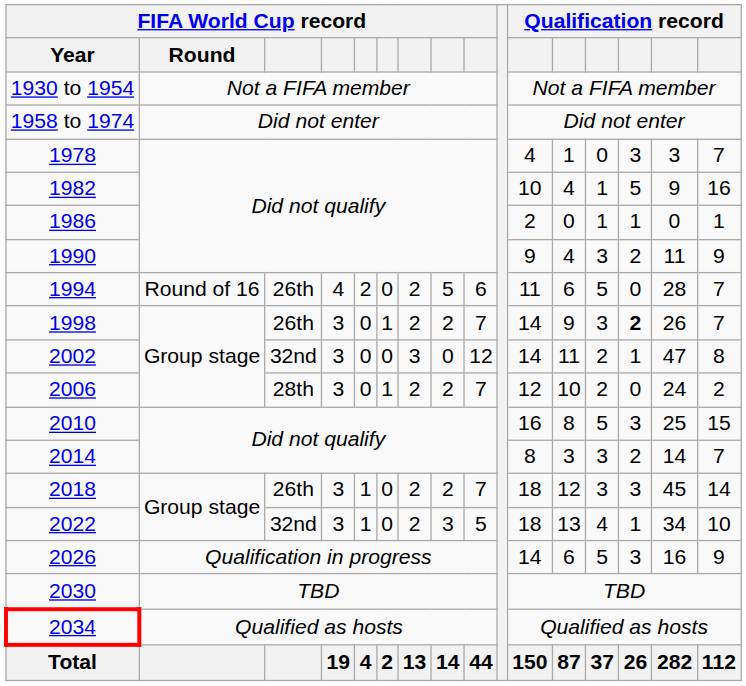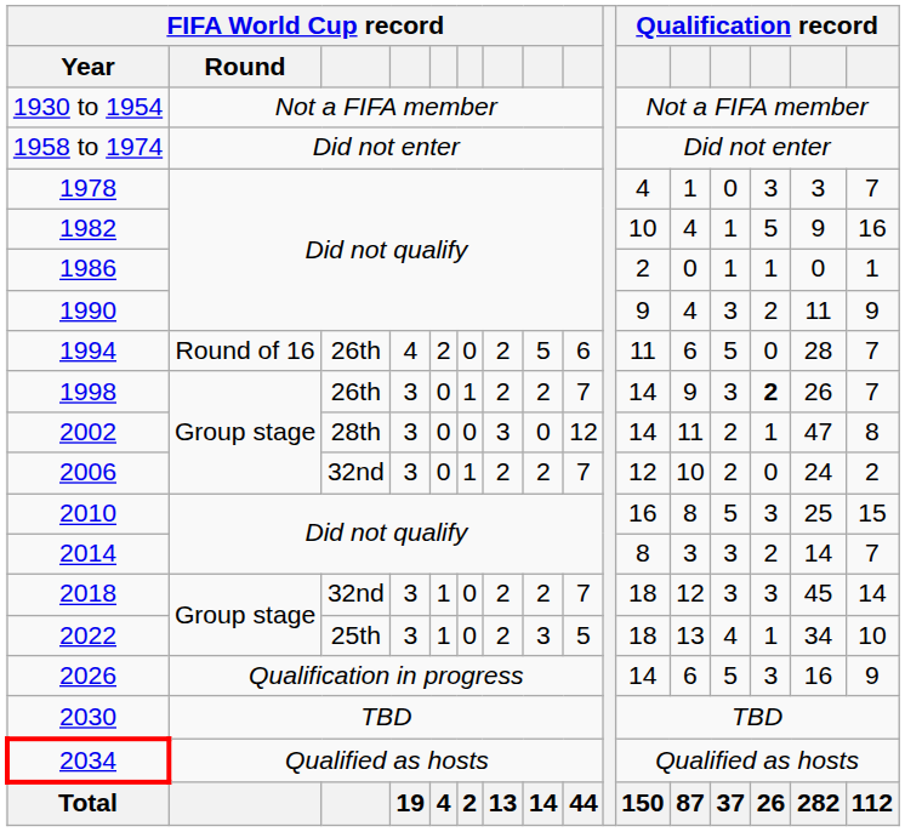 <table class="wikitable" style="text-align: center;">
 <tr>
 <th colspan=9><a href='#'>FIFA World Cup</a> record</th>
 <th rowspan="39"></th>
 <th colspan=6><a href='#'>Qualification</a> record</th>
 </tr>
 <tr>
 <th>Year</th>
 <th>Round</th>
 <th></th>
 <th></th>
 <th></th>
 <th></th>
 <th></th>
 <th></th>
 <th></th>
 <th></th>
 <th></th>
 <th></th>
 <th></th>
 <th></th>
 <th></th>
 </tr>
 <tr>
 <td><a href='#'>1930</a> to <a href='#'>1954</a></td>
 <td colspan=8><em>Not a FIFA member</em></td>
 <td colspan=6><em>Not a FIFA member</em></td>
 </tr>
 <tr>
 <td><a href='#'>1958</a> to <a href='#'>1974</a></td>
 <td colspan=8><em>Did not enter</em></td>
 <td colspan=6><em>Did not enter</em></td>
 </tr>
 <tr>
 <td> <a href='#'>1978</a></td>
 <td rowspan=4 colspan=8><em>Did not qualify</em></td>
 <td>4</td>
 <td>1</td>
 <td>0</td>
 <td>3</td>
 <td>3</td>
 <td>7</td>
 </tr>
 <tr>
 <td> <a href='#'>1982</a></td>
 <td>10</td>
 <td>4</td>
 <td>1</td>
 <td>5</td>
 <td>9</td>
 <td>16</td>
 </tr>
 <tr>
 <td> <a href='#'>1986</a></td>
 <td>2</td>
 <td>0</td>
 <td>1</td>
 <td>1</td>
 <td>0</td>
 <td>1</td>
 </tr>
 <tr>
 <td> <a href='#'>1990</a></td>
 <td>9</td>
 <td>4</td>
 <td>3</td>
 <td>2</td>
 <td>11</td>
 <td>9</td>
 </tr>
 <tr>
 <td> <a href='#'>1994</a></td>
 <td>Round of 16</td>
 <td>26th</td>
 <td>4</td>
 <td>2</td>
 <td>0</td>
 <td>2</td>
 <td>5</td>
 <td>6</td>
 <td>11</td>
 <td>6</td>
 <td>5</td>
 <td>0</td>
 <td>28</td>
 <td>7</td>
 </tr>
 <tr>
 <td> <a href='#'>1998</a></td>
 <td rowspan=3>Group stage</td>
 <td>26th</td>
 <td>3</td>
 <td>0</td>
 <td>1</td>
 <td>2</td>
 <td>2</td>
 <td>7</td>
 <td>14</td>
 <td>9</td>
 <td>3</td>
 <td><strong>2</strong></td>
 <td>26</td>
 <td>7</td>
 </tr>
 <tr>
 <td>  <a href='#'>2002</a></td>
-<td>32nd</td>
+<td>28th</td>
 <td>3</td>
 <td>0</td>
 <td>0</td>
 <td>3</td>
 <td>0</td>
 <td>12</td>
 <td>14</td>
 <td>11</td>
 <td>2</td>
 <td>1</td>
 <td>47</td>
 <td>8</td>
 </tr>
 <tr>
 <td> <a href='#'>2006</a></td>
-<td>28th</td>
+<td>32nd</td>
 <td>3</td>
 <td>0</td>
 <td>1</td>
 <td>2</td>
 <td>2</td>
 <td>7</td>
 <td>12</td>
 <td>10</td>
 <td>2</td>
 <td>0</td>
 <td>24</td>
 <td>2</td>
 </tr>
 <tr>
 <td> <a href='#'>2010</a></td>
 <td rowspan=2 colspan=8><em>Did not qualify</em></td>
 <td>16</td>
 <td>8</td>
 <td>5</td>
 <td>3</td>
 <td>25</td>
 <td>15</td>
 </tr>
 <tr>
 <td> <a href='#'>2014</a></td>
 <td>8</td>
 <td>3</td>
 <td>3</td>
 <td>2</td>
 <td>14</td>
 <td>7</td>
 </tr>
 <tr>
 <td> <a href='#'>2018</a></td>
 <td rowspan=2>Group stage</td>
-<td>26th</td>
+<td>32nd</td>
 <td>3</td>
 <td>1</td>
 <td>0</td>
 <td>2</td>
 <td>2</td>
 <td>7</td>
 <td>18</td>
 <td>12</td>
 <td>3</td>
 <td>3</td>
 <td>45</td>
 <td>14</td>
 </tr>
 <tr>
 <td> <a href='#'>2022</a></td>
-<td>32nd</td>
+<td>25th</td>
 <td>3</td>
 <td>1</td>
 <td>0</td>
 <td>2</td>
 <td>3</td>
 <td>5</td>
 <td>18</td>
 <td>13</td>
 <td>4</td>
 <td>1</td>
 <td>34</td>
 <td>10</td>
 </tr>
 <tr>
 <td>   <a href='#'>2026</a></td>
 <td colspan=8><em>Qualification in progress</em></td>
 <td>14</td>
 <td>6</td>
 <td>5</td>
 <td>3</td>
 <td>16</td>
 <td>9</td>
 </tr>
 <tr>
 <td>   <a href='#'>2030</a></td>
 <td colspan=8><em>TBD</em></td>
 <td colspan=6><em>TBD</em></td>
 </tr>
 <tr>
 <td style="border: 3px solid red"> <a href='#'>2034</a></td>
 <td colspan="8"><em>Qualified as hosts</em></td>
 <td colspan=8><em>Qualified as hosts</em></td>
 </tr>
 <tr>
 <th>Total</th>
 <th></th>
 <th></th>
 <th>19</th>
 <th>4</th>
 <th>2</th>
 <th>13</th>
 <th>14</th>
 <th>44</th>
 <th>150</th>
 <th>87</th>
 <th>37</th>
 <th>26</th>
 <th>282</th>
 <th>112</th>
 </tr>
 </table>
